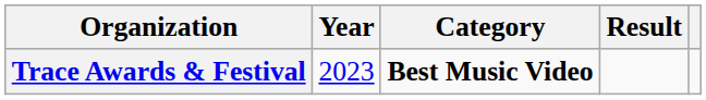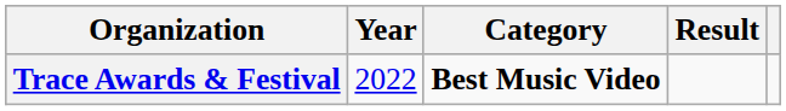 <table class="wikitable sortable plainrowheaders" style="border:none; margin:0;">
 <tr>
 <th scope="col">Organization</th>
 <th scope="col">Year</th>
 <th scope="col">Category</th>
 <th scope="col">Result</th>
 <th class="unsortable" scope="col"></th>
 </tr>
 <tr>
 <th scope="row"><a href='#'>Trace Awards & Festival</a></th>
-<td><a href='#'>2023</a></td>
+<td><a href='#'>2022</a></td>
 <td><strong>Best Music Video</strong></td>
 <td></td>
 <td></td>
 </tr>
 </table>
